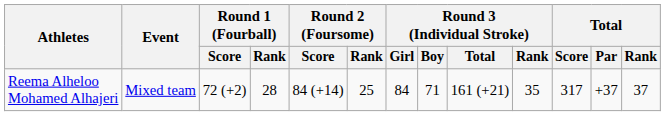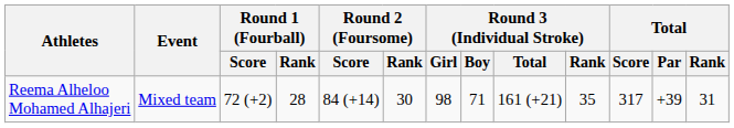 <table class="wikitable" style="font-size:90%">
 <tr>
 <th rowspan="2">Athletes</th>
 <th rowspan="2">Event</th>
 <th colspan="2">Round 1<br>(Fourball)</th>
 <th colspan="2">Round 2<br>(Foursome)</th>
 <th colspan="4">Round 3<br>(Individual Stroke)</th>
 <th colspan="3">Total</th>
 </tr>
 <tr style="font-size:95%">
 <th>Score</th>
 <th>Rank</th>
 <th>Score</th>
 <th>Rank</th>
 <th>Girl</th>
 <th>Boy</th>
 <th>Total</th>
 <th>Rank</th>
 <th>Score</th>
 <th>Par</th>
 <th>Rank</th>
 </tr>
 <tr align=center>
 <td align=left><a href='#'>Reema Alheloo</a><br><a href='#'>Mohamed Alhajeri</a></td>
 <td align=left><a href='#'>Mixed team</a></td>
 <td>72 (+2)</td>
 <td>28</td>
 <td>84 (+14)</td>
-<td>25</td>
-<td>84</td>
+<td>30</td>
+<td>98</td>
 <td>71</td>
 <td>161 (+21)</td>
 <td>35</td>
 <td>317</td>
-<td>+37</td>
-<td>37</td>
+<td>+39</td>
+<td>31</td>
 </tr>
 </table>
